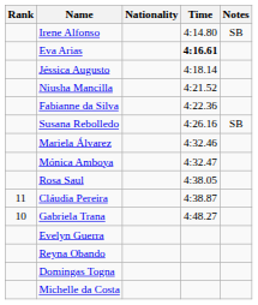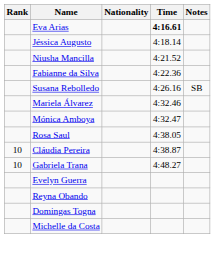 <table class="wikitable sortable" style="text-align:center;font-size:95%">
 <tr>
 <th>Rank</th>
 <th>Name</th>
 <th>Nationality</th>
 <th>Time</th>
 <th>Notes</th>
-</tr>
-<tr>
-<td></td>
-<td align=left><a href='#'>Irene Alfonso</a></td>
-<td align=left></td>
-<td>4:14.80</td>
-<td>SB</td>
 </tr>
 <tr>
 <td></td>
 <td align=left><a href='#'>Eva Arias</a></td>
 <td align=left></td>
 <td><strong>4:16.61</strong></td>
 <td></td>
 </tr>
 <tr>
 <td></td>
 <td align=left><a href='#'>Jéssica Augusto</a></td>
 <td align=left></td>
 <td>4:18.14</td>
 <td></td>
 </tr>
 <tr>
 <td></td>
 <td align=left><a href='#'>Niusha Mancilla</a></td>
 <td align=left></td>
 <td>4:21.52</td>
 <td></td>
 </tr>
 <tr>
 <td></td>
 <td align=left><a href='#'>Fabianne da Silva</a></td>
 <td align=left></td>
 <td>4:22.36</td>
 <td></td>
 </tr>
 <tr>
 <td></td>
 <td align=left><a href='#'>Susana Rebolledo</a></td>
 <td align=left></td>
 <td>4:26.16</td>
 <td>SB</td>
 </tr>
 <tr>
 <td></td>
 <td align=left><a href='#'>Mariela Álvarez</a></td>
 <td align=left></td>
 <td>4:32.46</td>
 <td></td>
 </tr>
 <tr>
 <td></td>
 <td align=left><a href='#'>Mónica Amboya</a></td>
 <td align=left></td>
 <td>4:32.47</td>
 <td></td>
 </tr>
 <tr>
 <td></td>
 <td align=left><a href='#'>Rosa Saul</a></td>
 <td align=left></td>
 <td>4:38.05</td>
 <td></td>
 </tr>
 <tr>
-<td>11</td>
+<td>10</td>
 <td align=left><a href='#'>Cláudia Pereira</a></td>
 <td align=left></td>
 <td>4:38.87</td>
 <td></td>
 </tr>
 <tr>
 <td>10</td>
 <td align=left><a href='#'>Gabriela Trana</a></td>
 <td align=left></td>
 <td>4:48.27</td>
 <td></td>
 </tr>
 <tr>
 <td></td>
 <td align=left><a href='#'>Evelyn Guerra</a></td>
 <td align=left></td>
 <td></td>
 <td></td>
 </tr>
 <tr>
 <td></td>
 <td align=left><a href='#'>Reyna Obando</a></td>
 <td align=left></td>
 <td></td>
 <td></td>
 </tr>
 <tr>
 <td></td>
 <td align=left><a href='#'>Domingas Togna</a></td>
 <td align=left></td>
 <td></td>
 <td></td>
 </tr>
 <tr>
 <td></td>
 <td align=left><a href='#'>Michelle da Costa</a></td>
 <td align=left></td>
 <td></td>
 <td></td>
 </tr>
 </table>
